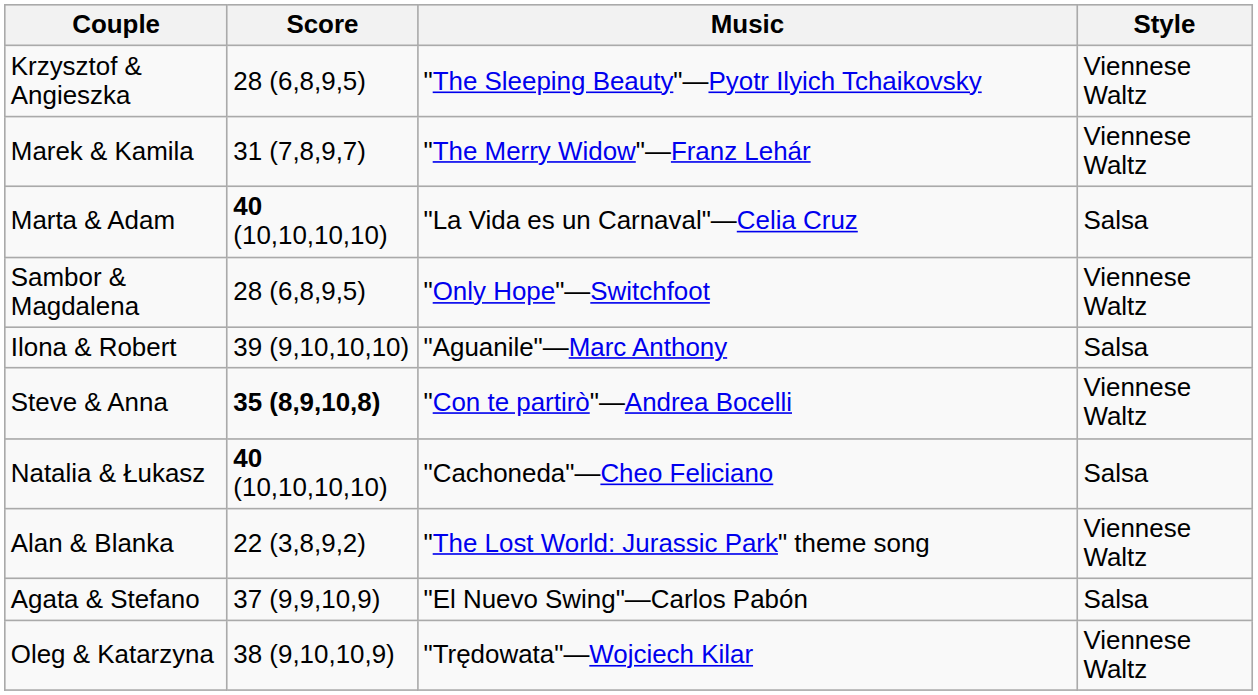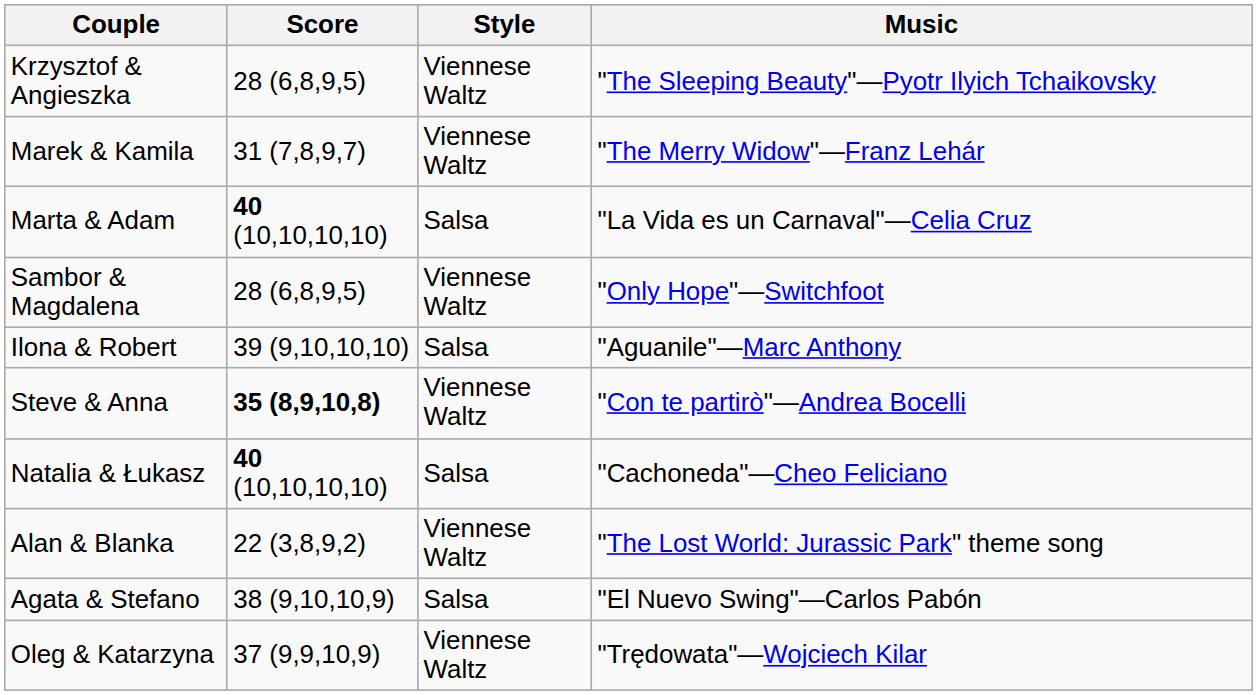 <table class="wikitable">
 <tr>
 <th width="130">Couple</th>
 <th width="110">Score</th>
+<th width="100">Style</th>
 <th width="400">Music</th>
-<th width="100">Style</th>
 </tr>
 <tr>
 <td>Krzysztof & Angieszka</td>
 <td>28 (6,8,9,5)</td>
+<td>Viennese Waltz</td>
 <td>"<a href='#'>The Sleeping Beauty</a>"—<a href='#'>Pyotr Ilyich Tchaikovsky</a></td>
-<td>Viennese Waltz</td>
 </tr>
 <tr>
 <td>Marek & Kamila</td>
 <td>31 (7,8,9,7)</td>
+<td>Viennese Waltz</td>
 <td>"<a href='#'>The Merry Widow</a>"—<a href='#'>Franz Lehár</a></td>
-<td>Viennese Waltz</td>
 </tr>
 <tr>
 <td>Marta & Adam</td>
 <td><strong>40</strong> (10,10,10,10)</td>
+<td>Salsa</td>
 <td>"La Vida es un Carnaval"—<a href='#'>Celia Cruz</a></td>
-<td>Salsa</td>
 </tr>
 <tr>
 <td>Sambor & Magdalena</td>
 <td>28 (6,8,9,5)</td>
+<td>Viennese Waltz</td>
 <td>"<a href='#'>Only Hope</a>"—<a href='#'>Switchfoot</a></td>
-<td>Viennese Waltz</td>
 </tr>
 <tr>
 <td>Ilona & Robert</td>
 <td>39 (9,10,10,10)</td>
+<td>Salsa</td>
 <td>"Aguanile"—<a href='#'>Marc Anthony</a></td>
-<td>Salsa</td>
 </tr>
 <tr>
 <td>Steve & Anna</td>
 <td><strong>35 (8,9,10,8)</strong></td>
+<td>Viennese Waltz</td>
 <td>"<a href='#'>Con te partirò</a>"—<a href='#'>Andrea Bocelli</a></td>
-<td>Viennese Waltz</td>
 </tr>
 <tr>
 <td>Natalia & Łukasz</td>
 <td><strong>40</strong> (10,10,10,10)</td>
+<td>Salsa</td>
 <td>"Cachoneda"—<a href='#'>Cheo Feliciano</a></td>
-<td>Salsa</td>
 </tr>
 <tr>
 <td>Alan & Blanka</td>
 <td>22 (3,8,9,2)</td>
+<td>Viennese Waltz</td>
 <td>"<a href='#'>The Lost World: Jurassic Park</a>" theme song</td>
-<td>Viennese Waltz</td>
 </tr>
 <tr>
 <td>Agata & Stefano</td>
-<td>37 (9,9,10,9)</td>
+<td>38 (9,10,10,9)</td>
+<td>Salsa</td>
 <td>"El Nuevo Swing"—Carlos Pabón</td>
-<td>Salsa</td>
 </tr>
 <tr>
 <td>Oleg & Katarzyna</td>
-<td>38 (9,10,10,9)</td>
+<td>37 (9,9,10,9)</td>
+<td>Viennese Waltz</td>
 <td>"Trędowata"—<a href='#'>Wojciech Kilar</a></td>
-<td>Viennese Waltz</td>
 </tr>
 </table>
